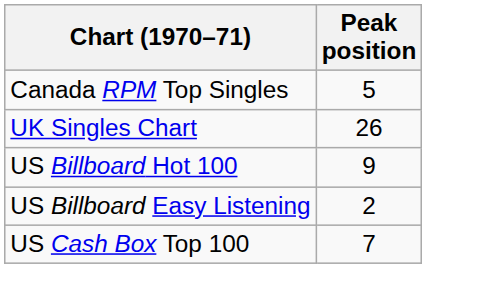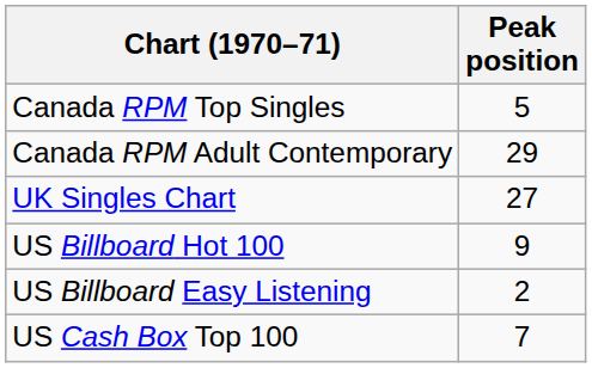 <table class="wikitable sortable">
 <tr>
 <th>Chart (1970–71)</th>
 <th>Peak<br>position</th>
 </tr>
 <tr>
 <td>Canada <a href='#'><em>RPM</em></a> Top Singles</td>
 <td style="text-align:center;">5</td>
 </tr>
 <tr>
+<td>Canada <em>RPM</em> Adult Contemporary</td>
+<td style="text-align:center;">29</td>
+</tr>
+<tr>
 <td><a href='#'>UK Singles Chart</a></td>
-<td style="text-align:center;">26</td>
+<td style="text-align:center;">27</td>
 </tr>
 <tr>
 <td>US <a href='#'><em>Billboard</em> Hot 100</a></td>
 <td style="text-align:center;">9</td>
 </tr>
 <tr>
 <td>US <em>Billboard</em> <a href='#'>Easy Listening</a></td>
 <td style="text-align:center;">2</td>
 </tr>
 <tr>
 <td>US <em><a href='#'>Cash Box</a></em> Top 100</td>
 <td style="text-align:center;">7</td>
 </tr>
 </table>
